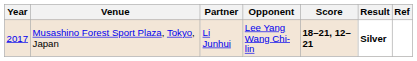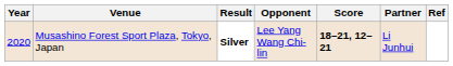 <table class="sortable wikitable" style="font-size: 90%;">
 <tr>
 <th>Year</th>
 <th>Venue</th>
-<th>Partner</th>
+<th>Result</th>
 <th>Opponent</th>
 <th>Score</th>
-<th>Result</th>
+<th>Partner</th>
 <th>Ref</th>
 </tr>
 <tr style="background:#F3E6D7">
-<td align="center"><a href='#'>2017</a></td>
+<td align="center"><a href='#'>2020</a></td>
 <td align="left"><a href='#'>Musashino Forest Sport Plaza</a>, <a href='#'>Tokyo</a>, Japan</td>
-<td align="left"> <a href='#'>Li Junhui</a></td>
+<td style="text-align:left; background:white"> <strong>Silver</strong></td>
 <td align="left"> <a href='#'>Lee Yang</a><br> <a href='#'>Wang Chi-lin</a></td>
 <td align="left"><strong>18–21, 12–21</strong></td>
-<td style="text-align:left; background:white"> <strong>Silver</strong></td>
+<td align="left"> <a href='#'>Li Junhui</a></td>
 <td style="text-align:center; background:white"></td>
 </tr>
 </table>
